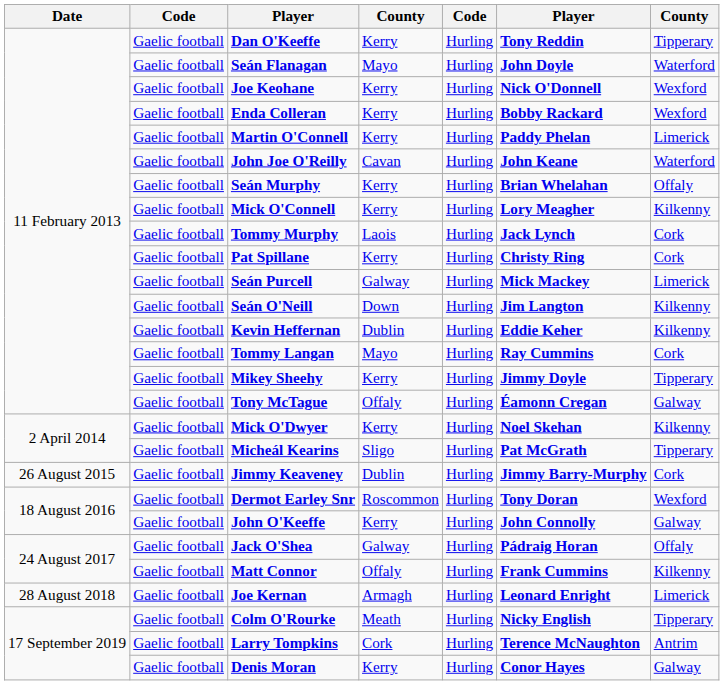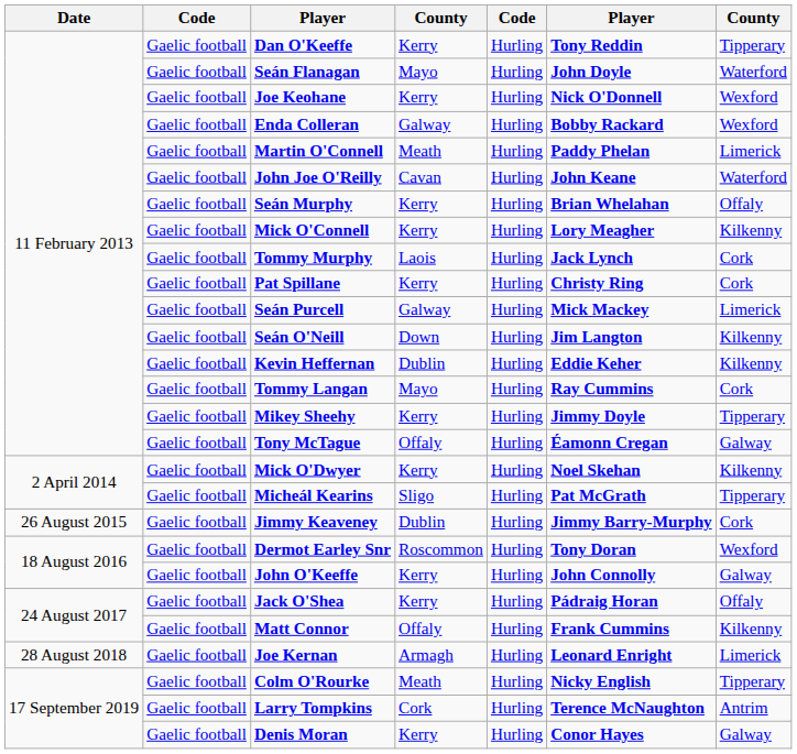 <table class="wikitable">
 <tr>
 <th>Date</th>
 <th>Code</th>
 <th>Player</th>
 <th>County</th>
 <th>Code</th>
 <th>Player</th>
 <th>County</th>
 </tr>
 <tr>
 <td rowspan=16 align=center>11 February 2013</td>
 <td><a href='#'>Gaelic football</a></td>
 <td><strong><a href='#'>Dan O'Keeffe</a></strong></td>
 <td><a href='#'>Kerry</a></td>
 <td><a href='#'>Hurling</a></td>
 <td><strong><a href='#'>Tony Reddin</a></strong></td>
 <td><a href='#'>Tipperary</a></td>
 </tr>
 <tr>
 <td><a href='#'>Gaelic football</a></td>
 <td><strong><a href='#'>Seán Flanagan</a></strong></td>
 <td><a href='#'>Mayo</a></td>
 <td><a href='#'>Hurling</a></td>
 <td><strong><a href='#'>John Doyle</a></strong></td>
 <td><a href='#'>Waterford</a></td>
 </tr>
 <tr>
 <td><a href='#'>Gaelic football</a></td>
 <td><strong><a href='#'>Joe Keohane</a></strong></td>
 <td><a href='#'>Kerry</a></td>
 <td><a href='#'>Hurling</a></td>
 <td><strong><a href='#'>Nick O'Donnell</a></strong></td>
 <td><a href='#'>Wexford</a></td>
 </tr>
 <tr>
 <td><a href='#'>Gaelic football</a></td>
 <td><strong><a href='#'>Enda Colleran</a></strong></td>
-<td><a href='#'>Kerry</a></td>
+<td><a href='#'>Galway</a></td>
 <td><a href='#'>Hurling</a></td>
 <td><strong><a href='#'>Bobby Rackard</a></strong></td>
 <td><a href='#'>Wexford</a></td>
 </tr>
 <tr>
 <td><a href='#'>Gaelic football</a></td>
 <td><strong><a href='#'>Martin O'Connell</a></strong></td>
-<td><a href='#'>Kerry</a></td>
+<td><a href='#'>Meath</a></td>
 <td><a href='#'>Hurling</a></td>
 <td><strong><a href='#'>Paddy Phelan</a></strong></td>
 <td><a href='#'>Limerick</a></td>
 </tr>
 <tr>
 <td><a href='#'>Gaelic football</a></td>
 <td><strong><a href='#'>John Joe O'Reilly</a></strong></td>
 <td><a href='#'>Cavan</a></td>
 <td><a href='#'>Hurling</a></td>
 <td><strong><a href='#'>John Keane</a></strong></td>
 <td><a href='#'>Waterford</a></td>
 </tr>
 <tr>
 <td><a href='#'>Gaelic football</a></td>
 <td><strong><a href='#'>Seán Murphy</a></strong></td>
 <td><a href='#'>Kerry</a></td>
 <td><a href='#'>Hurling</a></td>
 <td><strong><a href='#'>Brian Whelahan</a></strong></td>
 <td><a href='#'>Offaly</a></td>
 </tr>
 <tr>
 <td><a href='#'>Gaelic football</a></td>
 <td><strong><a href='#'>Mick O'Connell</a></strong></td>
 <td><a href='#'>Kerry</a></td>
 <td><a href='#'>Hurling</a></td>
 <td><strong><a href='#'>Lory Meagher</a></strong></td>
 <td><a href='#'>Kilkenny</a></td>
 </tr>
 <tr>
 <td><a href='#'>Gaelic football</a></td>
 <td><strong><a href='#'>Tommy Murphy</a></strong></td>
 <td><a href='#'>Laois</a></td>
 <td><a href='#'>Hurling</a></td>
 <td><strong><a href='#'>Jack Lynch</a></strong></td>
 <td><a href='#'>Cork</a></td>
 </tr>
 <tr>
 <td><a href='#'>Gaelic football</a></td>
 <td><strong><a href='#'>Pat Spillane</a></strong></td>
 <td><a href='#'>Kerry</a></td>
 <td><a href='#'>Hurling</a></td>
 <td><strong><a href='#'>Christy Ring</a></strong></td>
 <td><a href='#'>Cork</a></td>
 </tr>
 <tr>
 <td><a href='#'>Gaelic football</a></td>
 <td><strong><a href='#'>Seán Purcell</a></strong></td>
 <td><a href='#'>Galway</a></td>
 <td><a href='#'>Hurling</a></td>
 <td><strong><a href='#'>Mick Mackey</a></strong></td>
 <td><a href='#'>Limerick</a></td>
 </tr>
 <tr>
 <td><a href='#'>Gaelic football</a></td>
 <td><strong><a href='#'>Seán O'Neill</a></strong></td>
 <td><a href='#'>Down</a></td>
 <td><a href='#'>Hurling</a></td>
 <td><strong><a href='#'>Jim Langton</a></strong></td>
 <td><a href='#'>Kilkenny</a></td>
 </tr>
 <tr>
 <td><a href='#'>Gaelic football</a></td>
 <td><strong><a href='#'>Kevin Heffernan</a></strong></td>
 <td><a href='#'>Dublin</a></td>
 <td><a href='#'>Hurling</a></td>
 <td><strong><a href='#'>Eddie Keher</a></strong></td>
 <td><a href='#'>Kilkenny</a></td>
 </tr>
 <tr>
 <td><a href='#'>Gaelic football</a></td>
 <td><strong><a href='#'>Tommy Langan</a></strong></td>
 <td><a href='#'>Mayo</a></td>
 <td><a href='#'>Hurling</a></td>
 <td><strong><a href='#'>Ray Cummins</a></strong></td>
 <td><a href='#'>Cork</a></td>
 </tr>
 <tr>
 <td><a href='#'>Gaelic football</a></td>
 <td><strong><a href='#'>Mikey Sheehy</a></strong></td>
 <td><a href='#'>Kerry</a></td>
 <td><a href='#'>Hurling</a></td>
 <td><strong><a href='#'>Jimmy Doyle</a></strong></td>
 <td><a href='#'>Tipperary</a></td>
 </tr>
 <tr>
 <td><a href='#'>Gaelic football</a></td>
 <td><strong><a href='#'>Tony McTague</a></strong></td>
 <td><a href='#'>Offaly</a></td>
 <td><a href='#'>Hurling</a></td>
 <td><strong><a href='#'>Éamonn Cregan</a></strong></td>
 <td><a href='#'>Galway</a></td>
 </tr>
 <tr>
 <td rowspan=2 align=center>2 April 2014</td>
 <td><a href='#'>Gaelic football</a></td>
 <td><strong><a href='#'>Mick O'Dwyer</a></strong></td>
 <td><a href='#'>Kerry</a></td>
 <td><a href='#'>Hurling</a></td>
 <td><strong><a href='#'>Noel Skehan</a></strong></td>
 <td><a href='#'>Kilkenny</a></td>
 </tr>
 <tr>
 <td><a href='#'>Gaelic football</a></td>
 <td><strong><a href='#'>Micheál Kearins</a></strong></td>
 <td><a href='#'>Sligo</a></td>
 <td><a href='#'>Hurling</a></td>
 <td><strong><a href='#'>Pat McGrath</a></strong></td>
 <td><a href='#'>Tipperary</a></td>
 </tr>
 <tr>
 <td rowspan=1 align=center>26 August 2015</td>
 <td><a href='#'>Gaelic football</a></td>
 <td><strong><a href='#'>Jimmy Keaveney</a></strong></td>
 <td><a href='#'>Dublin</a></td>
 <td><a href='#'>Hurling</a></td>
 <td><strong><a href='#'>Jimmy Barry-Murphy</a></strong></td>
 <td><a href='#'>Cork</a></td>
 </tr>
 <tr>
 <td rowspan=2 align=center>18 August 2016</td>
 <td><a href='#'>Gaelic football</a></td>
 <td><strong><a href='#'>Dermot Earley Snr</a></strong></td>
 <td><a href='#'>Roscommon</a></td>
 <td><a href='#'>Hurling</a></td>
 <td><strong><a href='#'>Tony Doran</a></strong></td>
 <td><a href='#'>Wexford</a></td>
 </tr>
 <tr>
 <td><a href='#'>Gaelic football</a></td>
 <td><strong><a href='#'>John O'Keeffe</a></strong></td>
 <td><a href='#'>Kerry</a></td>
 <td><a href='#'>Hurling</a></td>
 <td><strong><a href='#'>John Connolly</a></strong></td>
 <td><a href='#'>Galway</a></td>
 </tr>
 <tr>
 <td rowspan=2 align=center>24 August 2017</td>
 <td><a href='#'>Gaelic football</a></td>
 <td><strong><a href='#'>Jack O'Shea</a></strong></td>
-<td><a href='#'>Galway</a></td>
+<td><a href='#'>Kerry</a></td>
 <td><a href='#'>Hurling</a></td>
 <td><strong><a href='#'>Pádraig Horan</a></strong></td>
 <td><a href='#'>Offaly</a></td>
 </tr>
 <tr>
 <td><a href='#'>Gaelic football</a></td>
 <td><strong><a href='#'>Matt Connor</a></strong></td>
 <td><a href='#'>Offaly</a></td>
 <td><a href='#'>Hurling</a></td>
 <td><strong><a href='#'>Frank Cummins</a></strong></td>
 <td><a href='#'>Kilkenny</a></td>
 </tr>
 <tr>
 <td rowspan=1 align=center>28 August 2018</td>
 <td><a href='#'>Gaelic football</a></td>
 <td><strong><a href='#'>Joe Kernan</a></strong></td>
 <td><a href='#'>Armagh</a></td>
 <td><a href='#'>Hurling</a></td>
 <td><strong><a href='#'>Leonard Enright</a></strong></td>
 <td><a href='#'>Limerick</a></td>
 </tr>
 <tr>
 <td rowspan=3 align=center>17 September 2019</td>
 <td><a href='#'>Gaelic football</a></td>
 <td><strong><a href='#'>Colm O'Rourke</a></strong></td>
 <td><a href='#'>Meath</a></td>
 <td><a href='#'>Hurling</a></td>
 <td><strong><a href='#'>Nicky English</a></strong></td>
 <td><a href='#'>Tipperary</a></td>
 </tr>
 <tr>
 <td><a href='#'>Gaelic football</a></td>
 <td><strong><a href='#'>Larry Tompkins</a></strong></td>
 <td><a href='#'>Cork</a></td>
 <td><a href='#'>Hurling</a></td>
 <td><strong><a href='#'>Terence McNaughton</a></strong></td>
 <td><a href='#'>Antrim</a></td>
 </tr>
 <tr>
 <td><a href='#'>Gaelic football</a></td>
 <td><strong><a href='#'>Denis Moran</a></strong></td>
 <td><a href='#'>Kerry</a></td>
 <td><a href='#'>Hurling</a></td>
 <td><strong><a href='#'>Conor Hayes</a></strong></td>
 <td><a href='#'>Galway</a></td>
 </tr>
 </table>
